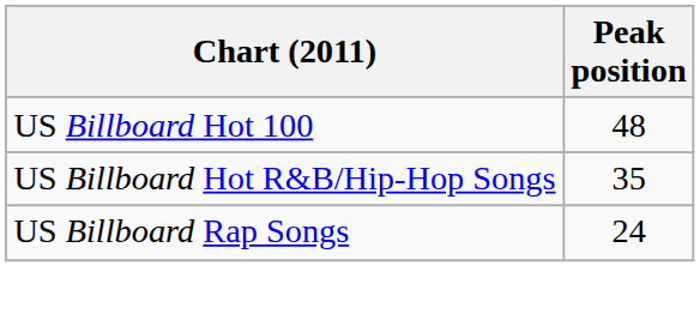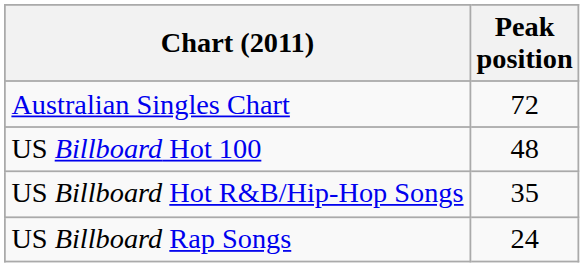 <table class="wikitable">
 <tr>
 <th align="center">Chart (2011)</th>
 <th align="center">Peak<br>position</th>
+</tr>
+<tr>
+<td align="left"><a href='#'>Australian Singles Chart</a></td>
+<td align="center">72</td>
 </tr>
 <tr>
 <td align="left">US <a href='#'><em>Billboard</em> Hot 100</a></td>
 <td align="center">48</td>
 </tr>
 <tr>
 <td align="left">US <em>Billboard</em> <a href='#'>Hot R&B/Hip-Hop Songs</a></td>
 <td style="text-align:center;">35</td>
 </tr>
 <tr>
 <td align="left">US <em>Billboard</em> <a href='#'>Rap Songs</a></td>
 <td style="text-align:center;">24</td>
 </tr>
 </table>
